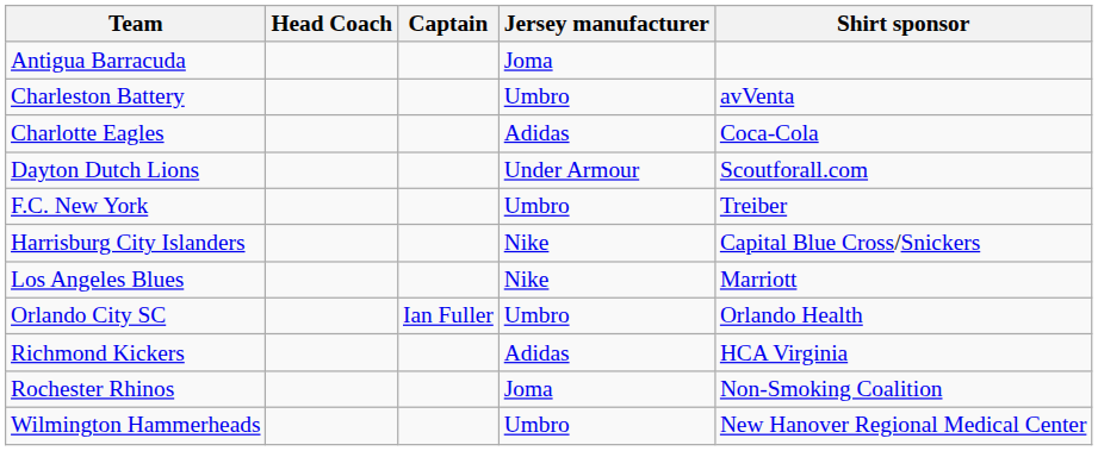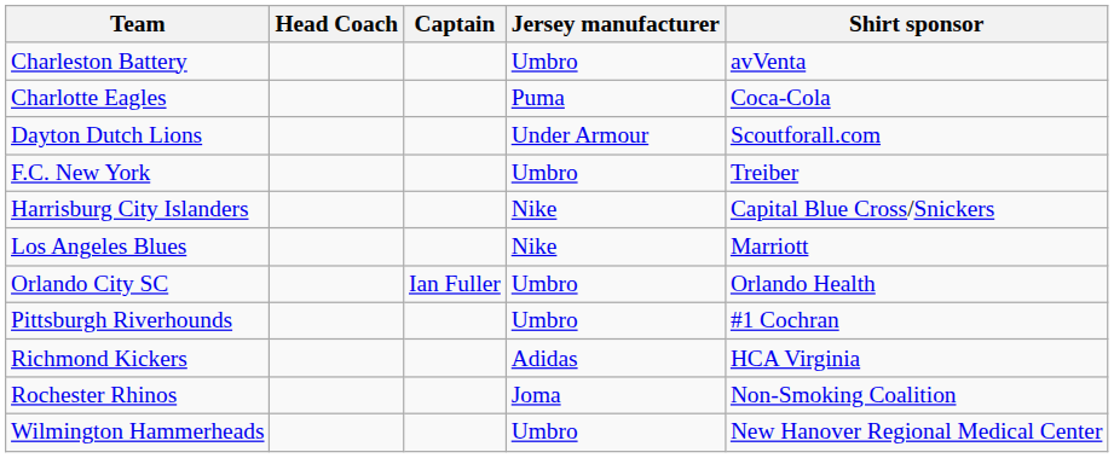 <table class="wikitable" style="text-align: left;">
 <tr>
 <th>Team</th>
 <th>Head Coach</th>
 <th>Captain</th>
 <th>Jersey manufacturer</th>
 <th>Shirt sponsor</th>
-</tr>
-<tr>
-<td><a href='#'>Antigua Barracuda</a></td>
-<td> </td>
-<td> </td>
-<td><a href='#'>Joma</a></td>
-<td></td>
 </tr>
 <tr>
 <td><a href='#'>Charleston Battery</a></td>
 <td> </td>
 <td> </td>
 <td><a href='#'>Umbro</a></td>
 <td><a href='#'>avVenta</a></td>
 </tr>
 <tr>
 <td><a href='#'>Charlotte Eagles</a></td>
 <td> </td>
 <td> </td>
-<td><a href='#'>Adidas</a></td>
+<td><a href='#'>Puma</a></td>
 <td><a href='#'>Coca-Cola</a></td>
 </tr>
 <tr>
 <td><a href='#'>Dayton Dutch Lions</a></td>
 <td> </td>
 <td> </td>
 <td><a href='#'>Under Armour</a></td>
 <td><a href='#'>Scoutforall.com</a></td>
 </tr>
 <tr>
 <td><a href='#'>F.C. New York</a></td>
 <td> </td>
 <td> </td>
 <td><a href='#'>Umbro</a></td>
 <td><a href='#'>Treiber</a></td>
 </tr>
 <tr>
 <td><a href='#'>Harrisburg City Islanders</a></td>
 <td> </td>
 <td></td>
 <td><a href='#'>Nike</a></td>
 <td><a href='#'>Capital Blue Cross</a>/<a href='#'>Snickers</a></td>
 </tr>
 <tr>
 <td><a href='#'>Los Angeles Blues</a></td>
 <td> </td>
 <td> </td>
 <td><a href='#'>Nike</a></td>
 <td><a href='#'>Marriott</a></td>
 </tr>
 <tr>
 <td><a href='#'>Orlando City SC</a></td>
 <td> </td>
 <td> <a href='#'>Ian Fuller</a></td>
 <td><a href='#'>Umbro</a></td>
 <td><a href='#'>Orlando Health</a></td>
 </tr>
 <tr>
+<td><a href='#'>Pittsburgh Riverhounds</a></td>
+<td> </td>
+<td></td>
+<td><a href='#'>Umbro</a></td>
+<td><a href='#'>#1 Cochran</a></td>
+</tr>
+<tr>
 <td><a href='#'>Richmond Kickers</a></td>
 <td> </td>
 <td></td>
 <td><a href='#'>Adidas</a></td>
 <td><a href='#'>HCA Virginia</a></td>
 </tr>
 <tr>
 <td><a href='#'>Rochester Rhinos</a></td>
 <td> </td>
 <td></td>
 <td><a href='#'>Joma</a></td>
 <td><a href='#'>Non-Smoking Coalition</a></td>
 </tr>
 <tr>
 <td><a href='#'>Wilmington Hammerheads</a></td>
 <td> </td>
 <td></td>
 <td><a href='#'>Umbro</a></td>
 <td><a href='#'>New Hanover Regional Medical Center</a></td>
 </tr>
 </table>
